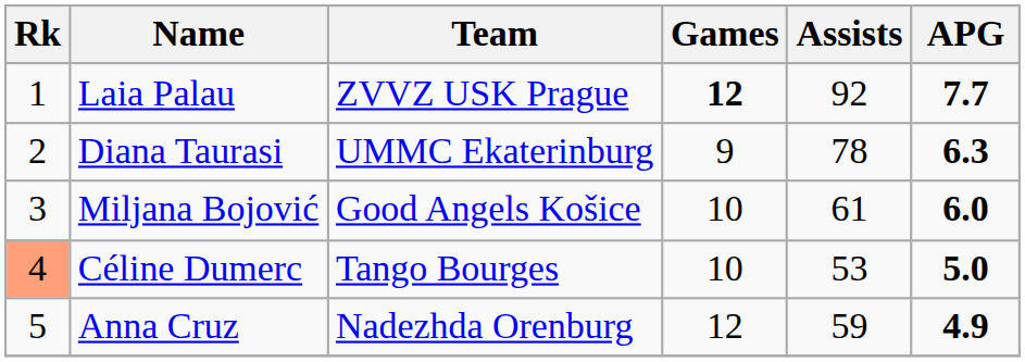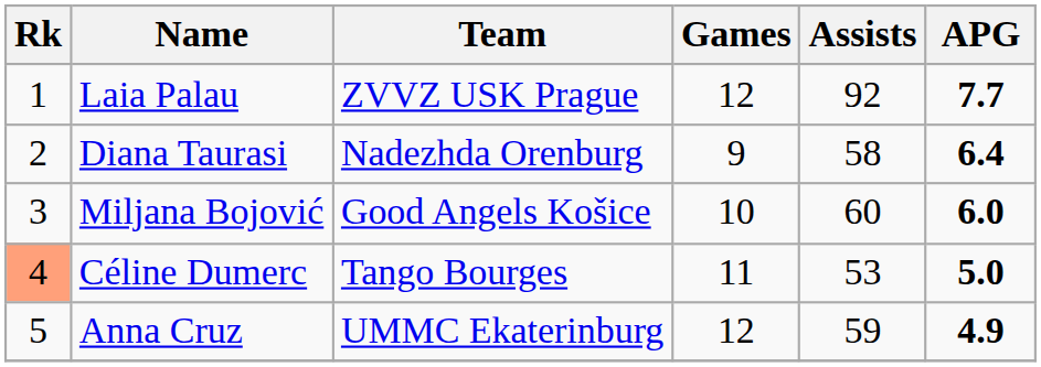 <table class="wikitable" style="text-align: center;">
 <tr>
 <th>Rk</th>
 <th>Name</th>
 <th>Team</th>
 <th>Games</th>
 <th>Assists</th>
 <th width=40>APG</th>
 </tr>
 <tr>
 <td>1</td>
 <td align="left"> <a href='#'>Laia Palau</a></td>
 <td align="left"> <a href='#'>ZVVZ USK Prague</a></td>
-<td><strong>12</strong></td>
+<td>12</td>
 <td>92</td>
 <td><strong>7.7</strong></td>
 </tr>
 <tr>
 <td>2</td>
 <td align="left"> <a href='#'>Diana Taurasi</a></td>
-<td align="left"> <a href='#'>UMMC Ekaterinburg</a></td>
+<td align="left"> <a href='#'>Nadezhda Orenburg</a></td>
 <td>9</td>
-<td>78</td>
-<td><strong>6.3</strong></td>
+<td>58</td>
+<td><strong>6.4</strong></td>
 </tr>
 <tr>
 <td>3</td>
 <td align="left"> <a href='#'>Miljana Bojović</a></td>
 <td align="left"> <a href='#'>Good Angels Košice</a></td>
 <td>10</td>
-<td>61</td>
+<td>60</td>
 <td><strong>6.0</strong></td>
 </tr>
 <tr>
 <td style="background: lightsalmon;">4</td>
 <td align="left"> <a href='#'>Céline Dumerc</a></td>
 <td align="left"> <a href='#'>Tango Bourges</a></td>
-<td>10</td>
+<td>11</td>
 <td>53</td>
 <td><strong>5.0</strong></td>
 </tr>
 <tr>
 <td>5</td>
 <td align="left"> <a href='#'>Anna Cruz</a></td>
-<td align="left"> <a href='#'>Nadezhda Orenburg</a></td>
+<td align="left"> <a href='#'>UMMC Ekaterinburg</a></td>
 <td>12</td>
 <td>59</td>
 <td><strong>4.9</strong></td>
 </tr>
 <tr>
 </tr>
 </table>
